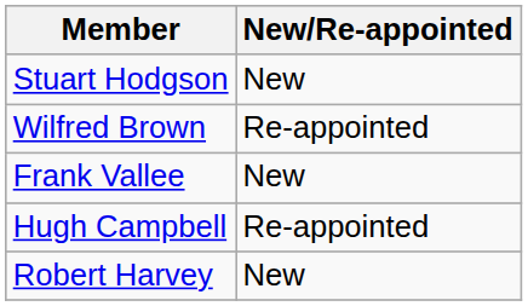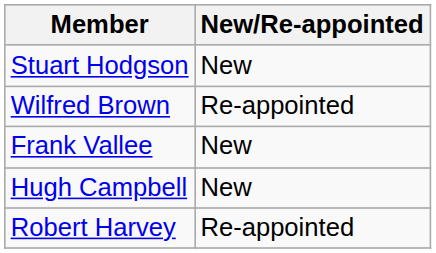 <table class="wikitable">
 <tr>
 <th>Member</th>
 <th>New/Re-appointed</th>
 </tr>
 <tr>
 <td><a href='#'>Stuart Hodgson</a></td>
 <td>New</td>
 </tr>
 <tr>
 <td><a href='#'>Wilfred Brown</a></td>
 <td>Re-appointed</td>
 </tr>
 <tr>
 <td><a href='#'>Frank Vallee</a></td>
 <td>New</td>
 </tr>
 <tr>
 <td><a href='#'>Hugh Campbell</a></td>
-<td>Re-appointed</td>
+<td>New</td>
 </tr>
 <tr>
 <td><a href='#'>Robert Harvey</a></td>
-<td>New</td>
+<td>Re-appointed</td>
 </tr>
 </table>
